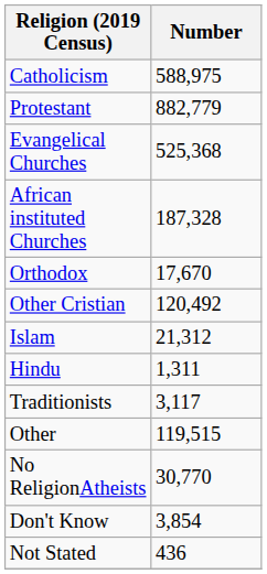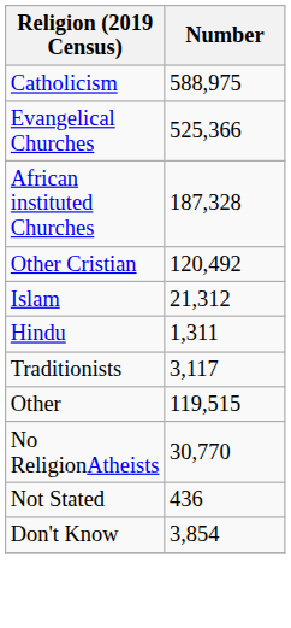 <table class="wikitable">
 <tr>
 <th style="width:100px;">Religion (2019 Census)</th>
 <th style="width:80px;">Number</th>
 </tr>
 <tr>
 <td><a href='#'>Catholicism</a></td>
 <td>588,975</td>
 </tr>
 <tr>
-<td><a href='#'>Protestant</a></td>
-<td>882,779</td>
-</tr>
-<tr>
 <td><a href='#'>Evangelical Churches</a></td>
-<td>525,368</td>
+<td>525,366</td>
 </tr>
 <tr>
 <td><a href='#'>African instituted Churches</a></td>
 <td>187,328</td>
-</tr>
-<tr>
-<td><a href='#'>Orthodox</a></td>
-<td>17,670</td>
 </tr>
 <tr>
 <td><a href='#'>Other Cristian</a></td>
 <td>120,492</td>
 </tr>
 <tr>
 <td><a href='#'>Islam</a></td>
 <td>21,312</td>
 </tr>
 <tr>
 <td><a href='#'>Hindu</a></td>
 <td>1,311</td>
 </tr>
 <tr>
 <td>Traditionists</td>
 <td>3,117</td>
 </tr>
 <tr>
 <td>Other</td>
 <td>119,515</td>
 </tr>
 <tr>
 <td>No Religion<a href='#'>Atheists</a></td>
 <td>30,770</td>
 </tr>
 <tr>
+<td>Not Stated</td>
+<td>436</td>
+</tr>
+<tr>
 <td>Don't Know</td>
 <td>3,854</td>
 </tr>
 <tr>
-<td>Not Stated</td>
-<td>436</td>
-</tr>
-<tr>
 </tr>
 </table>
